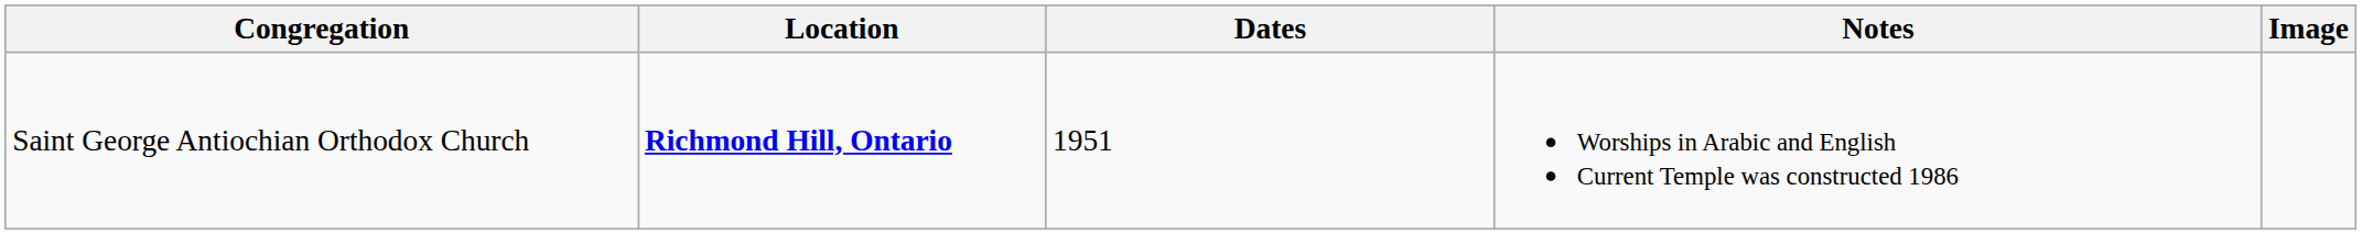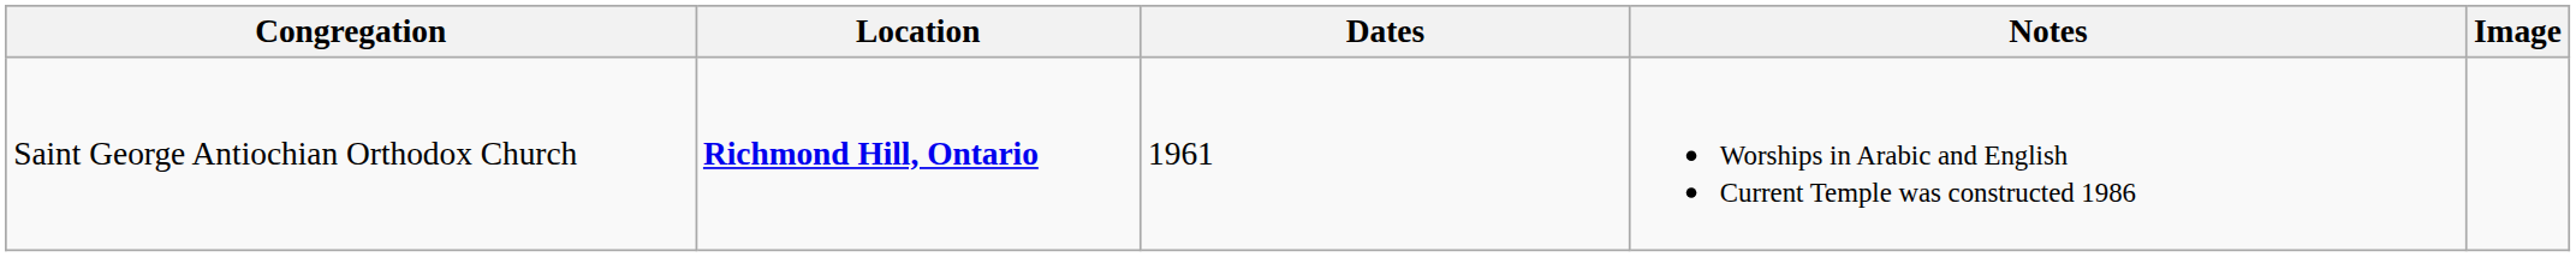 <table class="wikitable">
 <tr>
 <th width=28%>Congregation</th>
 <th width=18%>Location</th>
 <th width=20%>Dates</th>
 <th width=35%>Notes</th>
 <th width=7%>Image</th>
 </tr>
 <tr>
 <td>Saint George Antiochian Orthodox Church</td>
 <td><strong><a href='#'>Richmond Hill, Ontario</a></strong></td>
-<td>1951</td>
+<td>1961</td>
 <td><br><ul><li><small>Worships in Arabic and English</small></li><li><small>Current Temple was constructed 1986</small></li></ul></td>
 <td></td>
 </tr>
 </table>
